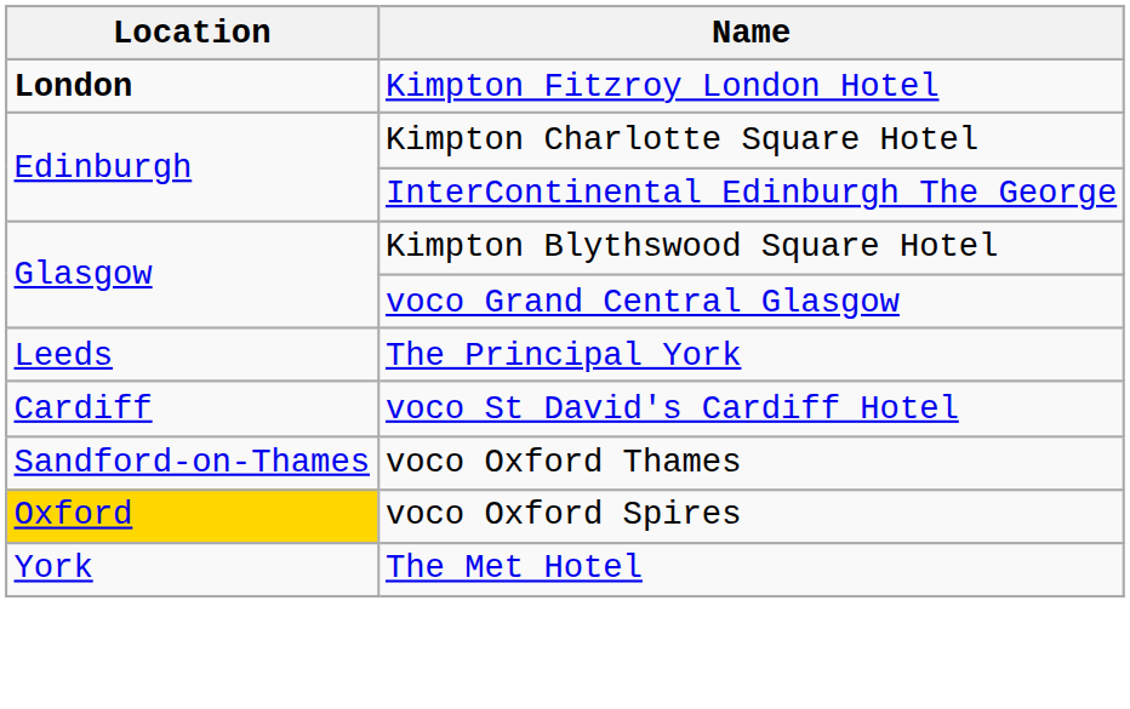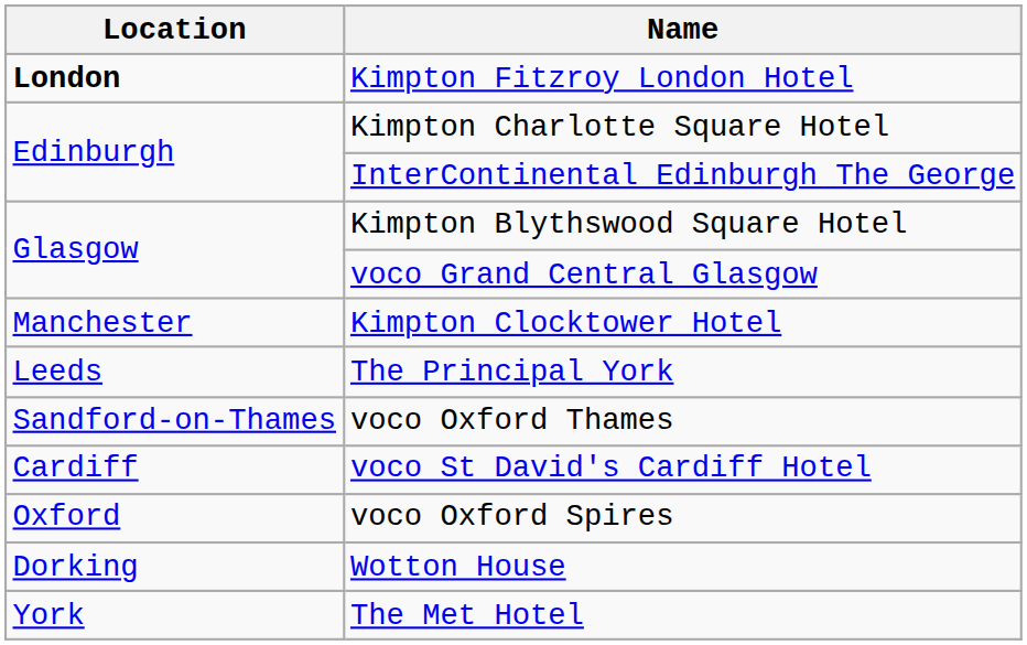 <table class="wikitable">
 <tr>
 <th>Location</th>
 <th>Name</th>
 </tr>
 <tr>
 <td><strong>London</strong></td>
 <td><a href='#'>Kimpton Fitzroy London Hotel</a></td>
 </tr>
 <tr>
 <td rowspan="2"><a href='#'>Edinburgh</a></td>
 <td>Kimpton Charlotte Square Hotel</td>
 </tr>
 <tr>
 <td><a href='#'>InterContinental Edinburgh The George</a></td>
 </tr>
 <tr>
 <td rowspan="2"><a href='#'>Glasgow</a></td>
 <td>Kimpton Blythswood Square Hotel</td>
 </tr>
 <tr>
 <td><a href='#'>voco Grand Central Glasgow</a></td>
 </tr>
 <tr>
+<td><a href='#'>Manchester</a></td>
+<td><a href='#'>Kimpton Clocktower Hotel</a></td>
+</tr>
+<tr>
 <td><a href='#'>Leeds</a></td>
 <td><a href='#'>The Principal York</a></td>
+</tr>
+<tr>
+<td><a href='#'>Sandford-on-Thames</a></td>
+<td>voco Oxford Thames</td>
 </tr>
 <tr>
 <td><a href='#'>Cardiff</a></td>
 <td><a href='#'>voco St David's Cardiff Hotel</a></td>
 </tr>
 <tr>
-<td><a href='#'>Sandford-on-Thames</a></td>
-<td>voco Oxford Thames</td>
+<td><a href='#'>Oxford</a></td>
+<td>voco Oxford Spires</td>
 </tr>
 <tr>
-<td style="background: gold;"><a href='#'>Oxford</a></td>
-<td>voco Oxford Spires</td>
+<td><a href='#'>Dorking</a></td>
+<td><a href='#'>Wotton House</a></td>
 </tr>
 <tr>
 <td><a href='#'>York</a></td>
 <td><a href='#'>The Met Hotel</a></td>
 </tr>
 </table>
